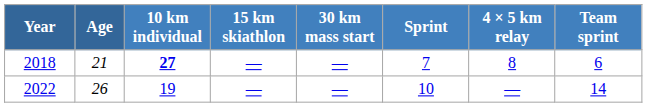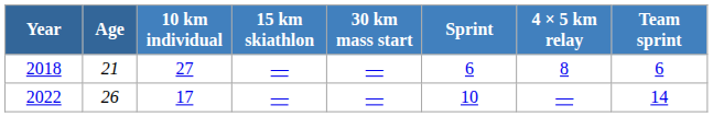 <table class="wikitable" style="font-size:95%; text-align:center; border:grey solid 1px; border-collapse:collapse; background:#ffffff;">
 <tr>
 <th style="background-color:#369; color:white; width:60px;"> Year </th>
 <th style="background-color:#369; color:white; width:40px;"> Age </th>
 <th style="background-color:#4180be; color:white; width:75px;"> 10 km <br> individual </th>
 <th style="background-color:#4180be; color:white; width:75px;"> 15 km <br> skiathlon </th>
 <th style="background-color:#4180be; color:white; width:75px;"> 30 km <br> mass start </th>
 <th style="background-color:#4180be; color:white; width:75px;"> Sprint </th>
 <th style="background-color:#4180be; color:white; width:75px;"> 4 × 5 km <br> relay </th>
 <th style="background-color:#4180be; color:white; width:75px;"> Team <br> sprint </th>
 </tr>
 <tr>
 <td><a href='#'>2018</a></td>
 <td><em>21</em></td>
-<td><strong><a href='#'>27</a></strong></td>
+<td><a href='#'>27</a></td>
 <td><a href='#'>—</a></td>
 <td><a href='#'>—</a></td>
-<td><a href='#'>7</a></td>
+<td><a href='#'>6</a></td>
 <td><a href='#'>8</a></td>
 <td><a href='#'>6</a></td>
 </tr>
 <tr>
 <td><a href='#'>2022</a></td>
 <td><em>26</em></td>
-<td><a href='#'>19</a></td>
+<td><a href='#'>17</a></td>
 <td><a href='#'>—</a></td>
 <td><a href='#'>—</a></td>
 <td><a href='#'>10</a></td>
 <td><a href='#'>—</a></td>
 <td><a href='#'>14</a></td>
 </tr>
 </table>
